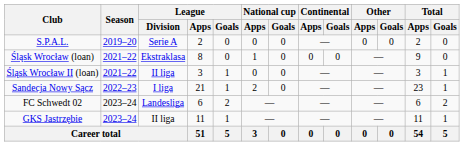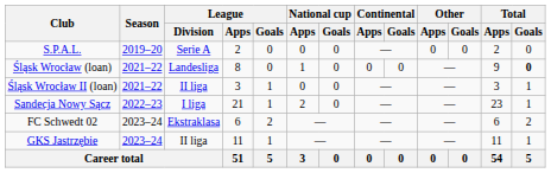 <table class="wikitable" style="text-align: center;">
 <tr>
 <th rowspan="2">Club</th>
 <th rowspan="2">Season</th>
 <th colspan="3">League</th>
 <th colspan="2">National cup</th>
 <th colspan="2">Continental</th>
 <th colspan="2">Other</th>
 <th colspan="2">Total</th>
 </tr>
 <tr>
 <th>Division</th>
 <th>Apps</th>
 <th>Goals</th>
 <th>Apps</th>
 <th>Goals</th>
 <th>Apps</th>
 <th>Goals</th>
 <th>Apps</th>
 <th>Goals</th>
 <th>Apps</th>
 <th>Goals</th>
 </tr>
 <tr>
 <td><a href='#'>S.P.A.L.</a></td>
 <td><a href='#'>2019–20</a></td>
 <td><a href='#'>Serie A</a></td>
 <td>2</td>
 <td>0</td>
 <td>0</td>
 <td>0</td>
 <td colspan="2">—</td>
 <td>0</td>
 <td>0</td>
 <td>2</td>
 <td>0</td>
 </tr>
 <tr>
 <td><a href='#'>Śląsk Wrocław</a> (loan)</td>
 <td><a href='#'>2021–22</a></td>
-<td><a href='#'>Ekstraklasa</a></td>
+<td><a href='#'>Landesliga</a></td>
 <td>8</td>
 <td>0</td>
 <td>1</td>
 <td>0</td>
 <td>0</td>
 <td>0</td>
 <td colspan="2">—</td>
 <td>9</td>
-<td>0</td>
+<td><strong>0</strong></td>
 </tr>
 <tr>
 <td><a href='#'>Śląsk Wrocław II</a> (loan)</td>
 <td><a href='#'>2021–22</a></td>
 <td><a href='#'>II liga</a></td>
 <td>3</td>
 <td>1</td>
 <td>0</td>
 <td>0</td>
 <td colspan="2">—</td>
 <td colspan="2">—</td>
 <td>3</td>
 <td>1</td>
 </tr>
 <tr>
 <td><a href='#'>Sandecja Nowy Sącz</a></td>
 <td><a href='#'>2022–23</a></td>
 <td><a href='#'>I liga</a></td>
 <td>21</td>
 <td>1</td>
 <td>2</td>
 <td>0</td>
 <td colspan="2">—</td>
 <td colspan="2">—</td>
 <td>23</td>
 <td>1</td>
 </tr>
 <tr>
 <td>FC Schwedt 02</td>
 <td>2023–24</td>
-<td><a href='#'>Landesliga</a></td>
+<td><a href='#'>Ekstraklasa</a></td>
 <td>6</td>
 <td>2</td>
 <td colspan="2">—</td>
 <td colspan="2">—</td>
 <td colspan="2">—</td>
 <td>6</td>
 <td>2</td>
 </tr>
 <tr>
 <td><a href='#'>GKS Jastrzębie</a></td>
 <td><a href='#'>2023–24</a></td>
 <td>II liga</td>
 <td>11</td>
 <td>1</td>
 <td colspan="2">—</td>
 <td colspan="2">—</td>
 <td colspan="2">—</td>
 <td>11</td>
 <td>1</td>
 </tr>
 <tr>
 <th colspan="3">Career total</th>
 <th>51</th>
 <th>5</th>
 <th>3</th>
 <th>0</th>
 <th>0</th>
 <th>0</th>
 <th>0</th>
 <th>0</th>
 <th>54</th>
 <th>5</th>
 </tr>
 </table>
